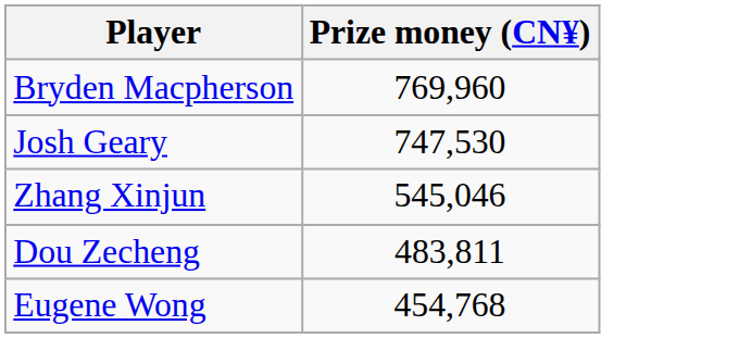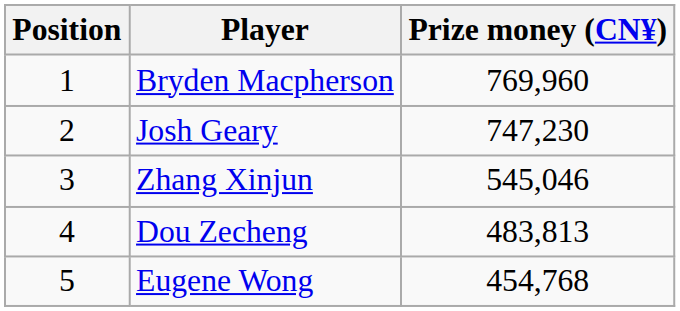 <table class=wikitable>
 <tr>
+<th>Position</th>
 <th>Player</th>
 <th>Prize money (<a href='#'>CN¥</a>)</th>
 </tr>
 <tr>
+<td align=center>1</td>
 <td> <a href='#'>Bryden Macpherson</a></td>
 <td align=center>769,960</td>
 </tr>
 <tr>
+<td align=center>2</td>
 <td> <a href='#'>Josh Geary</a></td>
-<td align=center>747,530</td>
+<td align=center>747,230</td>
 </tr>
 <tr>
+<td align=center>3</td>
 <td> <a href='#'>Zhang Xinjun</a></td>
 <td align=center>545,046</td>
 </tr>
 <tr>
+<td align=center>4</td>
 <td> <a href='#'>Dou Zecheng</a></td>
-<td align=center>483,811</td>
+<td align=center>483,813</td>
 </tr>
 <tr>
+<td align=center>5</td>
 <td> <a href='#'>Eugene Wong</a></td>
 <td align=center>454,768</td>
 </tr>
 </table>
